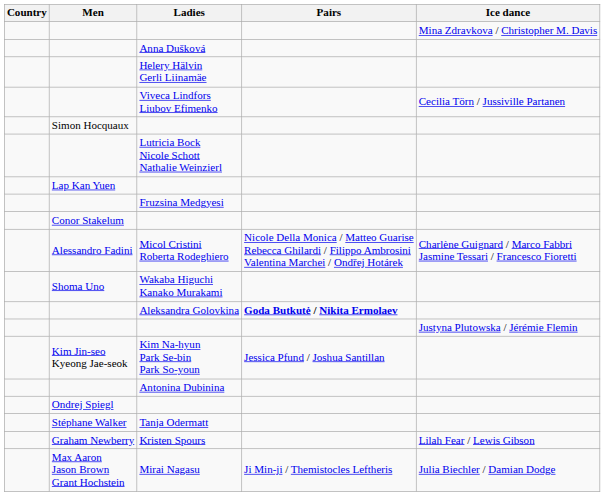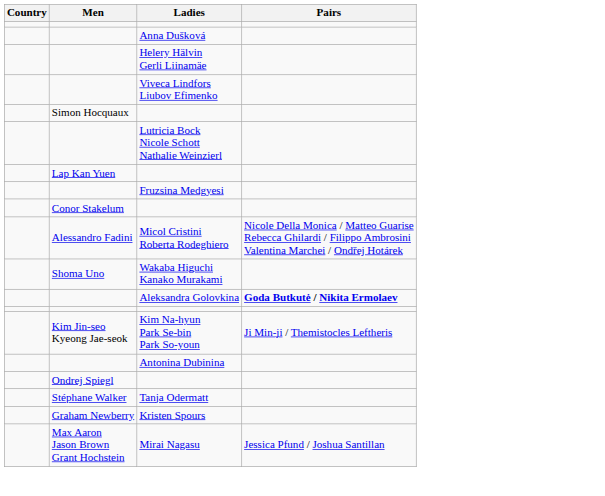 <table class="wikitable">
 <tr>
 <th>Country</th>
 <th>Men</th>
 <th>Ladies</th>
 <th>Pairs</th>
-<th>Ice dance</th>
 </tr>
 <tr>
 <td></td>
 <td></td>
 <td></td>
 <td></td>
-<td><a href='#'>Mina Zdravkova</a> / <a href='#'>Christopher M. Davis</a></td>
 </tr>
 <tr>
 <td></td>
 <td></td>
 <td><a href='#'>Anna Dušková</a></td>
-<td></td>
 <td></td>
 </tr>
 <tr>
 <td></td>
 <td></td>
 <td><a href='#'>Helery Hälvin</a> <br> <a href='#'>Gerli Liinamäe</a></td>
 <td></td>
-<td></td>
 </tr>
 <tr>
 <td><br></td>
 <td></td>
 <td><a href='#'>Viveca Lindfors</a> <br> <a href='#'>Liubov Efimenko</a></td>
 <td></td>
-<td><a href='#'>Cecilia Törn</a> / <a href='#'>Jussiville Partanen</a></td>
 </tr>
 <tr>
 <td></td>
 <td>Simon Hocquaux</td>
-<td></td>
 <td></td>
 <td></td>
 </tr>
 <tr>
 <td></td>
 <td></td>
 <td><a href='#'>Lutricia Bock</a> <br> <a href='#'>Nicole Schott</a> <br> <a href='#'>Nathalie Weinzierl</a></td>
 <td></td>
-<td></td>
 </tr>
 <tr>
 <td></td>
 <td><a href='#'>Lap Kan Yuen</a></td>
-<td></td>
 <td></td>
 <td></td>
 </tr>
 <tr>
 <td></td>
 <td></td>
 <td><a href='#'>Fruzsina Medgyesi</a></td>
 <td></td>
-<td></td>
 </tr>
 <tr>
 <td></td>
 <td><a href='#'>Conor Stakelum</a></td>
-<td></td>
 <td></td>
 <td></td>
 </tr>
 <tr>
 <td></td>
 <td><a href='#'>Alessandro Fadini</a></td>
 <td><a href='#'>Micol Cristini</a> <br> <a href='#'>Roberta Rodeghiero</a></td>
 <td><a href='#'>Nicole Della Monica</a> / <a href='#'>Matteo Guarise</a> <br> <a href='#'>Rebecca Ghilardi</a> / <a href='#'>Filippo Ambrosini</a> <br> <a href='#'>Valentina Marchei</a> / <a href='#'>Ondřej Hotárek</a></td>
-<td><a href='#'>Charlène Guignard</a> / <a href='#'>Marco Fabbri</a> <br> <a href='#'>Jasmine Tessari</a> / <a href='#'>Francesco Fioretti</a></td>
 </tr>
 <tr>
 <td><br></td>
 <td><a href='#'>Shoma Uno</a></td>
 <td><a href='#'>Wakaba Higuchi</a> <br> <a href='#'>Kanako Murakami</a></td>
-<td></td>
 <td></td>
 </tr>
 <tr>
 <td></td>
 <td></td>
 <td><a href='#'>Aleksandra Golovkina</a></td>
 <td><strong><a href='#'>Goda Butkutė</a> / <a href='#'>Nikita Ermolaev</a></strong></td>
-<td></td>
 </tr>
 <tr>
 <td></td>
 <td></td>
 <td></td>
 <td></td>
-<td><a href='#'>Justyna Plutowska</a> / <a href='#'>Jérémie Flemin</a></td>
 </tr>
 <tr>
 <td></td>
 <td><a href='#'>Kim Jin-seo</a> <br> Kyeong Jae-seok</td>
 <td><a href='#'>Kim Na-hyun</a> <br> <a href='#'>Park Se-bin</a> <br> <a href='#'>Park So-youn</a></td>
-<td><a href='#'>Jessica Pfund</a> / <a href='#'>Joshua Santillan</a></td>
-<td></td>
+<td><a href='#'>Ji Min-ji</a> / <a href='#'>Themistocles Leftheris</a></td>
 </tr>
 <tr>
 <td></td>
 <td></td>
 <td><a href='#'>Antonina Dubinina</a></td>
 <td></td>
-<td></td>
 </tr>
 <tr>
 <td></td>
 <td><a href='#'>Ondrej Spiegl</a></td>
-<td></td>
 <td></td>
 <td></td>
 </tr>
 <tr>
 <td></td>
 <td><a href='#'>Stéphane Walker</a></td>
 <td><a href='#'>Tanja Odermatt</a></td>
 <td></td>
-<td></td>
 </tr>
 <tr>
 <td></td>
 <td><a href='#'>Graham Newberry</a></td>
 <td><a href='#'>Kristen Spours</a></td>
 <td></td>
-<td><a href='#'>Lilah Fear</a> / <a href='#'>Lewis Gibson</a></td>
 </tr>
 <tr>
 <td></td>
 <td><a href='#'>Max Aaron</a> <br> <a href='#'>Jason Brown</a> <br> <a href='#'>Grant Hochstein</a></td>
 <td><a href='#'>Mirai Nagasu</a></td>
-<td><a href='#'>Ji Min-ji</a> / <a href='#'>Themistocles Leftheris</a></td>
-<td><a href='#'>Julia Biechler</a> / <a href='#'>Damian Dodge</a></td>
+<td><a href='#'>Jessica Pfund</a> / <a href='#'>Joshua Santillan</a></td>
 </tr>
 </table>
